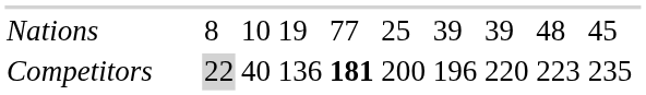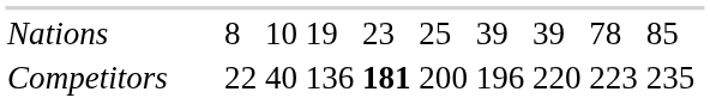 <table>
 <tr>
 </tr>
 <tr>
 </tr>
 <tr>
 </tr>
 <tr>
 </tr>
 <tr>
 </tr>
 <tr>
 </tr>
 <tr>
 </tr>
 <tr>
 </tr>
 <tr>
 </tr>
 <tr>
 </tr>
 <tr>
 </tr>
 <tr>
 </tr>
 <tr>
 </tr>
 <tr>
 </tr>
 <tr>
 </tr>
 <tr>
 </tr>
 <tr>
 </tr>
 <tr>
 </tr>
 <tr>
 </tr>
 <tr>
 </tr>
 <tr>
 </tr>
 <tr>
 </tr>
 <tr>
 </tr>
 <tr>
 </tr>
 <tr>
 </tr>
 <tr>
 </tr>
 <tr>
 </tr>
 <tr>
 </tr>
 <tr>
 </tr>
 <tr>
 </tr>
 <tr>
 </tr>
 <tr>
 </tr>
 <tr>
 </tr>
 <tr>
 </tr>
 <tr>
 </tr>
 <tr>
 </tr>
 <tr>
 </tr>
 <tr>
 </tr>
 <tr>
 </tr>
 <tr>
 </tr>
 <tr>
 </tr>
 <tr>
 </tr>
 <tr>
 </tr>
 <tr>
 </tr>
 <tr>
 </tr>
 <tr>
 </tr>
 <tr>
 </tr>
 <tr>
 </tr>
 <tr>
 </tr>
 <tr>
 </tr>
 <tr>
 </tr>
 <tr>
 </tr>
 <tr>
 </tr>
 <tr>
 </tr>
 <tr>
 </tr>
 <tr>
 </tr>
 <tr>
 </tr>
 <tr>
 </tr>
 <tr>
 </tr>
 <tr>
 </tr>
 <tr>
 </tr>
 <tr>
 </tr>
 <tr>
 <td colspan=30 bgcolor=lightgray></td>
 </tr>
 <tr>
 <td align=left><em>Nations</em></td>
 <td></td>
 <td></td>
 <td></td>
 <td></td>
 <td></td>
 <td></td>
 <td>8</td>
 <td>10</td>
 <td>19</td>
-<td>77</td>
+<td>23</td>
 <td>25</td>
 <td>39</td>
 <td>39</td>
-<td>48</td>
-<td>45</td>
+<td>78</td>
+<td>85</td>
 <td></td>
 </tr>
 <tr>
 <td align=left><em>Competitors</em></td>
 <td></td>
 <td></td>
 <td></td>
 <td></td>
 <td></td>
 <td></td>
-<td style="background: lightgrey;">22</td>
+<td>22</td>
 <td>40</td>
 <td>136</td>
 <td><strong>181</strong></td>
 <td>200</td>
 <td>196</td>
 <td>220</td>
 <td>223</td>
 <td>235</td>
 <td></td>
 </tr>
 <tr>
 </tr>
 </table>
